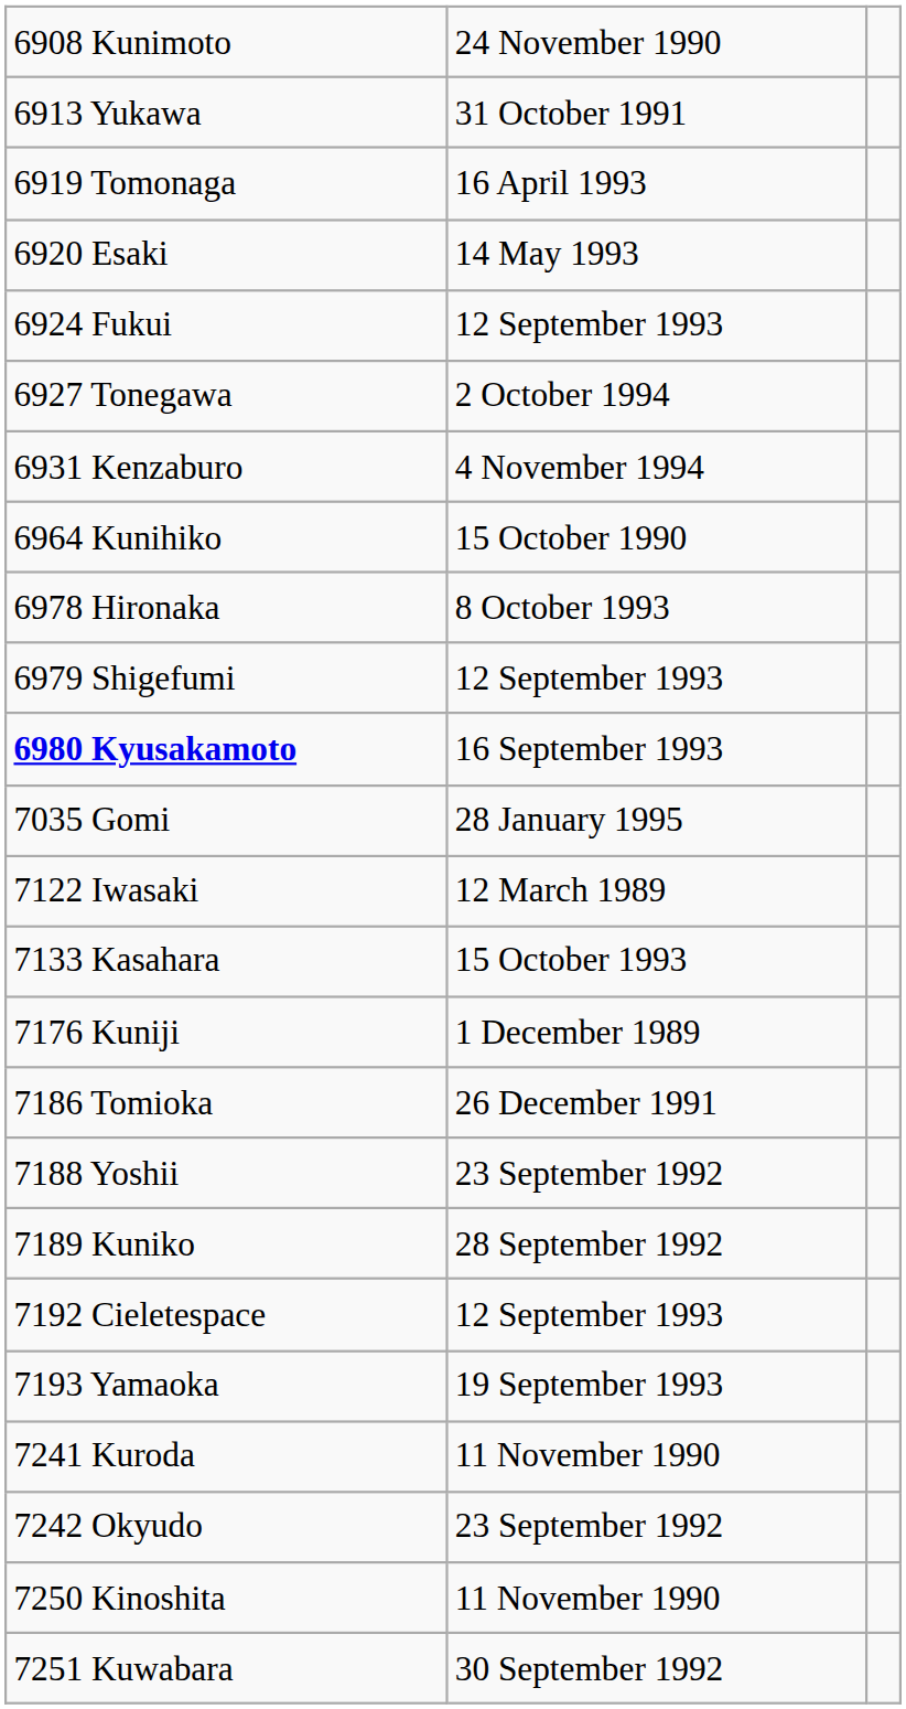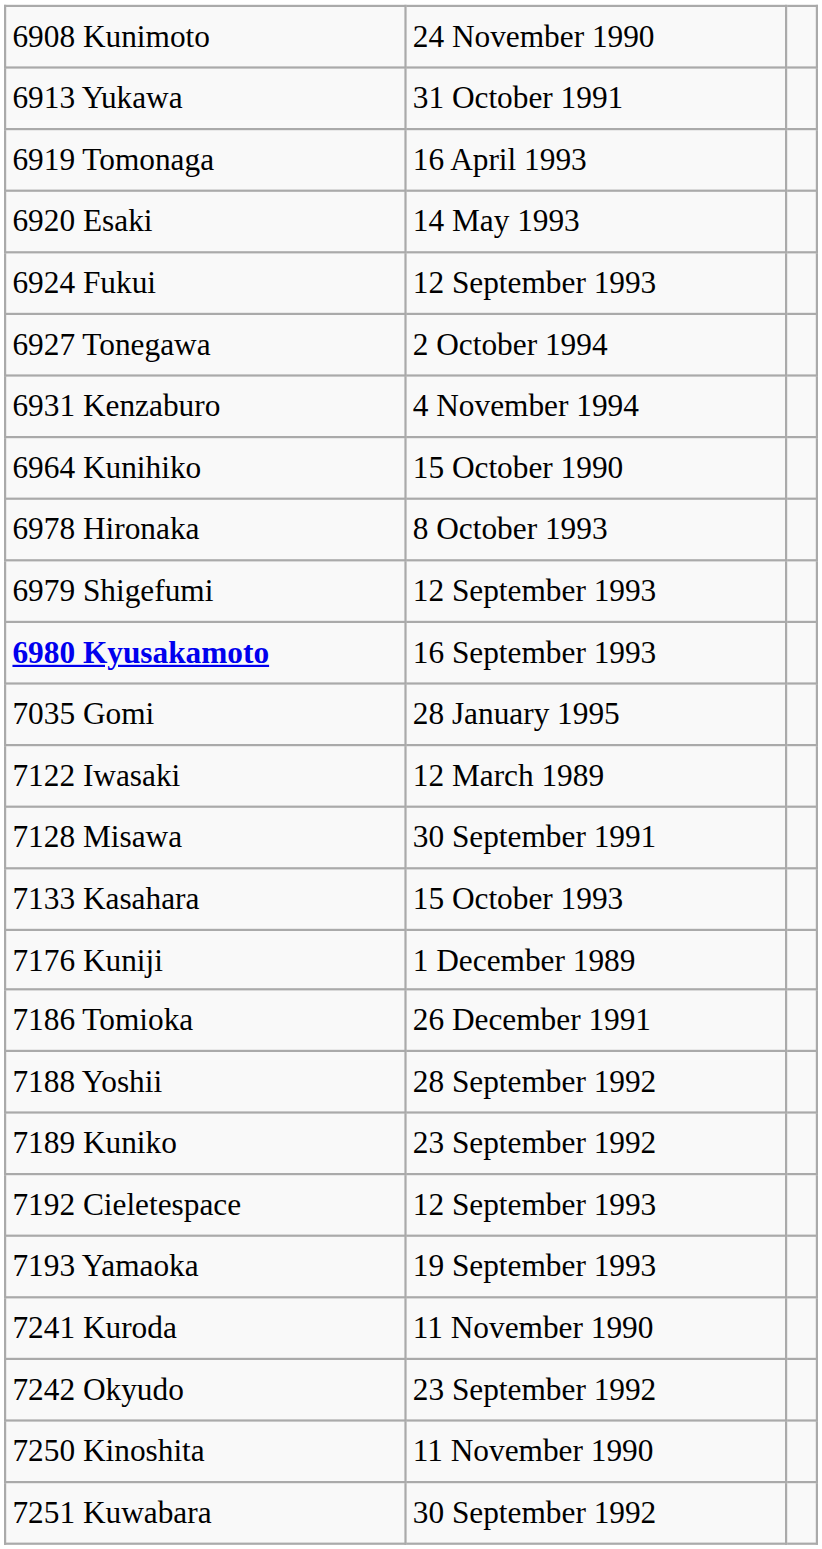 <table class="wikitable" style="font-size: 89%; float: left; width: 26em; margin-right: 1em; height: 700px">
 <tr>
 <td>6908 Kunimoto</td>
 <td>24 November 1990</td>
 <td> </td>
 </tr>
 <tr>
 <td>6913 Yukawa</td>
 <td>31 October 1991</td>
 <td> </td>
 </tr>
 <tr>
 <td>6919 Tomonaga</td>
 <td>16 April 1993</td>
 <td> </td>
 </tr>
 <tr>
 <td>6920 Esaki</td>
 <td>14 May 1993</td>
 <td> </td>
 </tr>
 <tr>
 <td>6924 Fukui</td>
 <td>12 September 1993</td>
 <td> </td>
 </tr>
 <tr>
 <td>6927 Tonegawa</td>
 <td>2 October 1994</td>
 <td> </td>
 </tr>
 <tr>
 <td>6931 Kenzaburo</td>
 <td>4 November 1994</td>
 <td> </td>
 </tr>
 <tr>
 <td>6964 Kunihiko</td>
 <td>15 October 1990</td>
 <td> </td>
 </tr>
 <tr>
 <td>6978 Hironaka</td>
 <td>8 October 1993</td>
 <td> </td>
 </tr>
 <tr>
 <td>6979 Shigefumi</td>
 <td>12 September 1993</td>
 <td> </td>
 </tr>
 <tr>
 <td><strong><a href='#'>6980 Kyusakamoto</a></strong></td>
 <td>16 September 1993</td>
 <td> </td>
 </tr>
 <tr>
 <td>7035 Gomi</td>
 <td>28 January 1995</td>
 <td> </td>
 </tr>
 <tr>
 <td>7122 Iwasaki</td>
 <td>12 March 1989</td>
 <td> </td>
 </tr>
 <tr>
+<td>7128 Misawa</td>
+<td>30 September 1991</td>
+<td> </td>
+</tr>
+<tr>
 <td>7133 Kasahara</td>
 <td>15 October 1993</td>
 <td> </td>
 </tr>
 <tr>
 <td>7176 Kuniji</td>
 <td>1 December 1989</td>
 <td> </td>
 </tr>
 <tr>
 <td>7186 Tomioka</td>
 <td>26 December 1991</td>
 <td> </td>
 </tr>
 <tr>
 <td>7188 Yoshii</td>
-<td>23 September 1992</td>
+<td>28 September 1992</td>
 <td> </td>
 </tr>
 <tr>
 <td>7189 Kuniko</td>
-<td>28 September 1992</td>
+<td>23 September 1992</td>
 <td> </td>
 </tr>
 <tr>
 <td>7192 Cieletespace</td>
 <td>12 September 1993</td>
 <td> </td>
 </tr>
 <tr>
 <td>7193 Yamaoka</td>
 <td>19 September 1993</td>
 <td> </td>
 </tr>
 <tr>
 <td>7241 Kuroda</td>
 <td>11 November 1990</td>
 <td> </td>
 </tr>
 <tr>
 <td>7242 Okyudo</td>
 <td>23 September 1992</td>
 <td> </td>
 </tr>
 <tr>
 <td>7250 Kinoshita</td>
 <td>11 November 1990</td>
 <td> </td>
 </tr>
 <tr>
 <td>7251 Kuwabara</td>
 <td>30 September 1992</td>
 <td> </td>
 </tr>
 </table>
